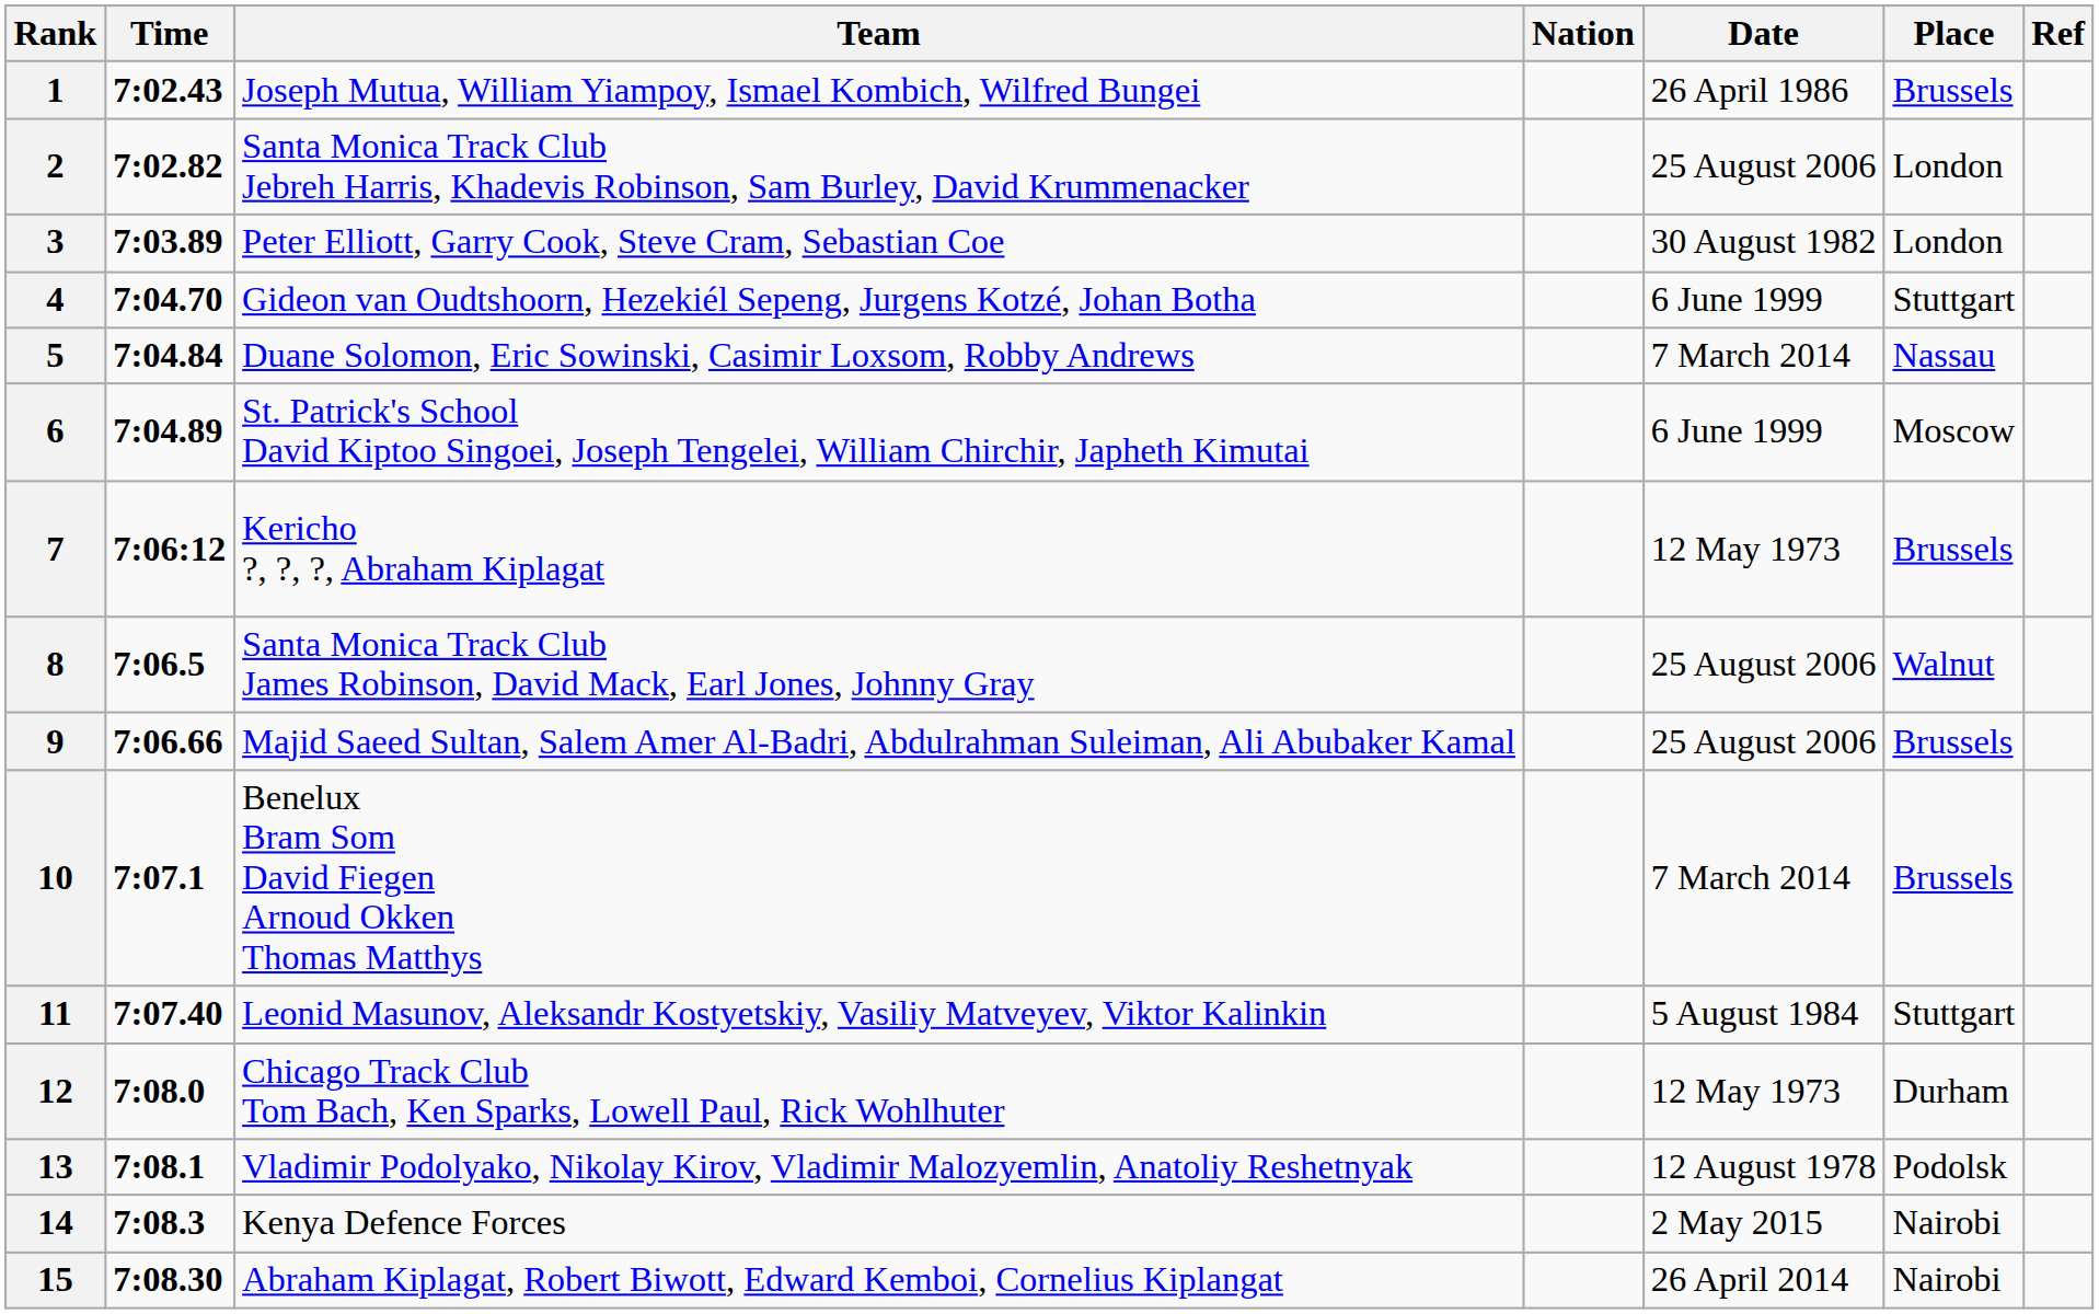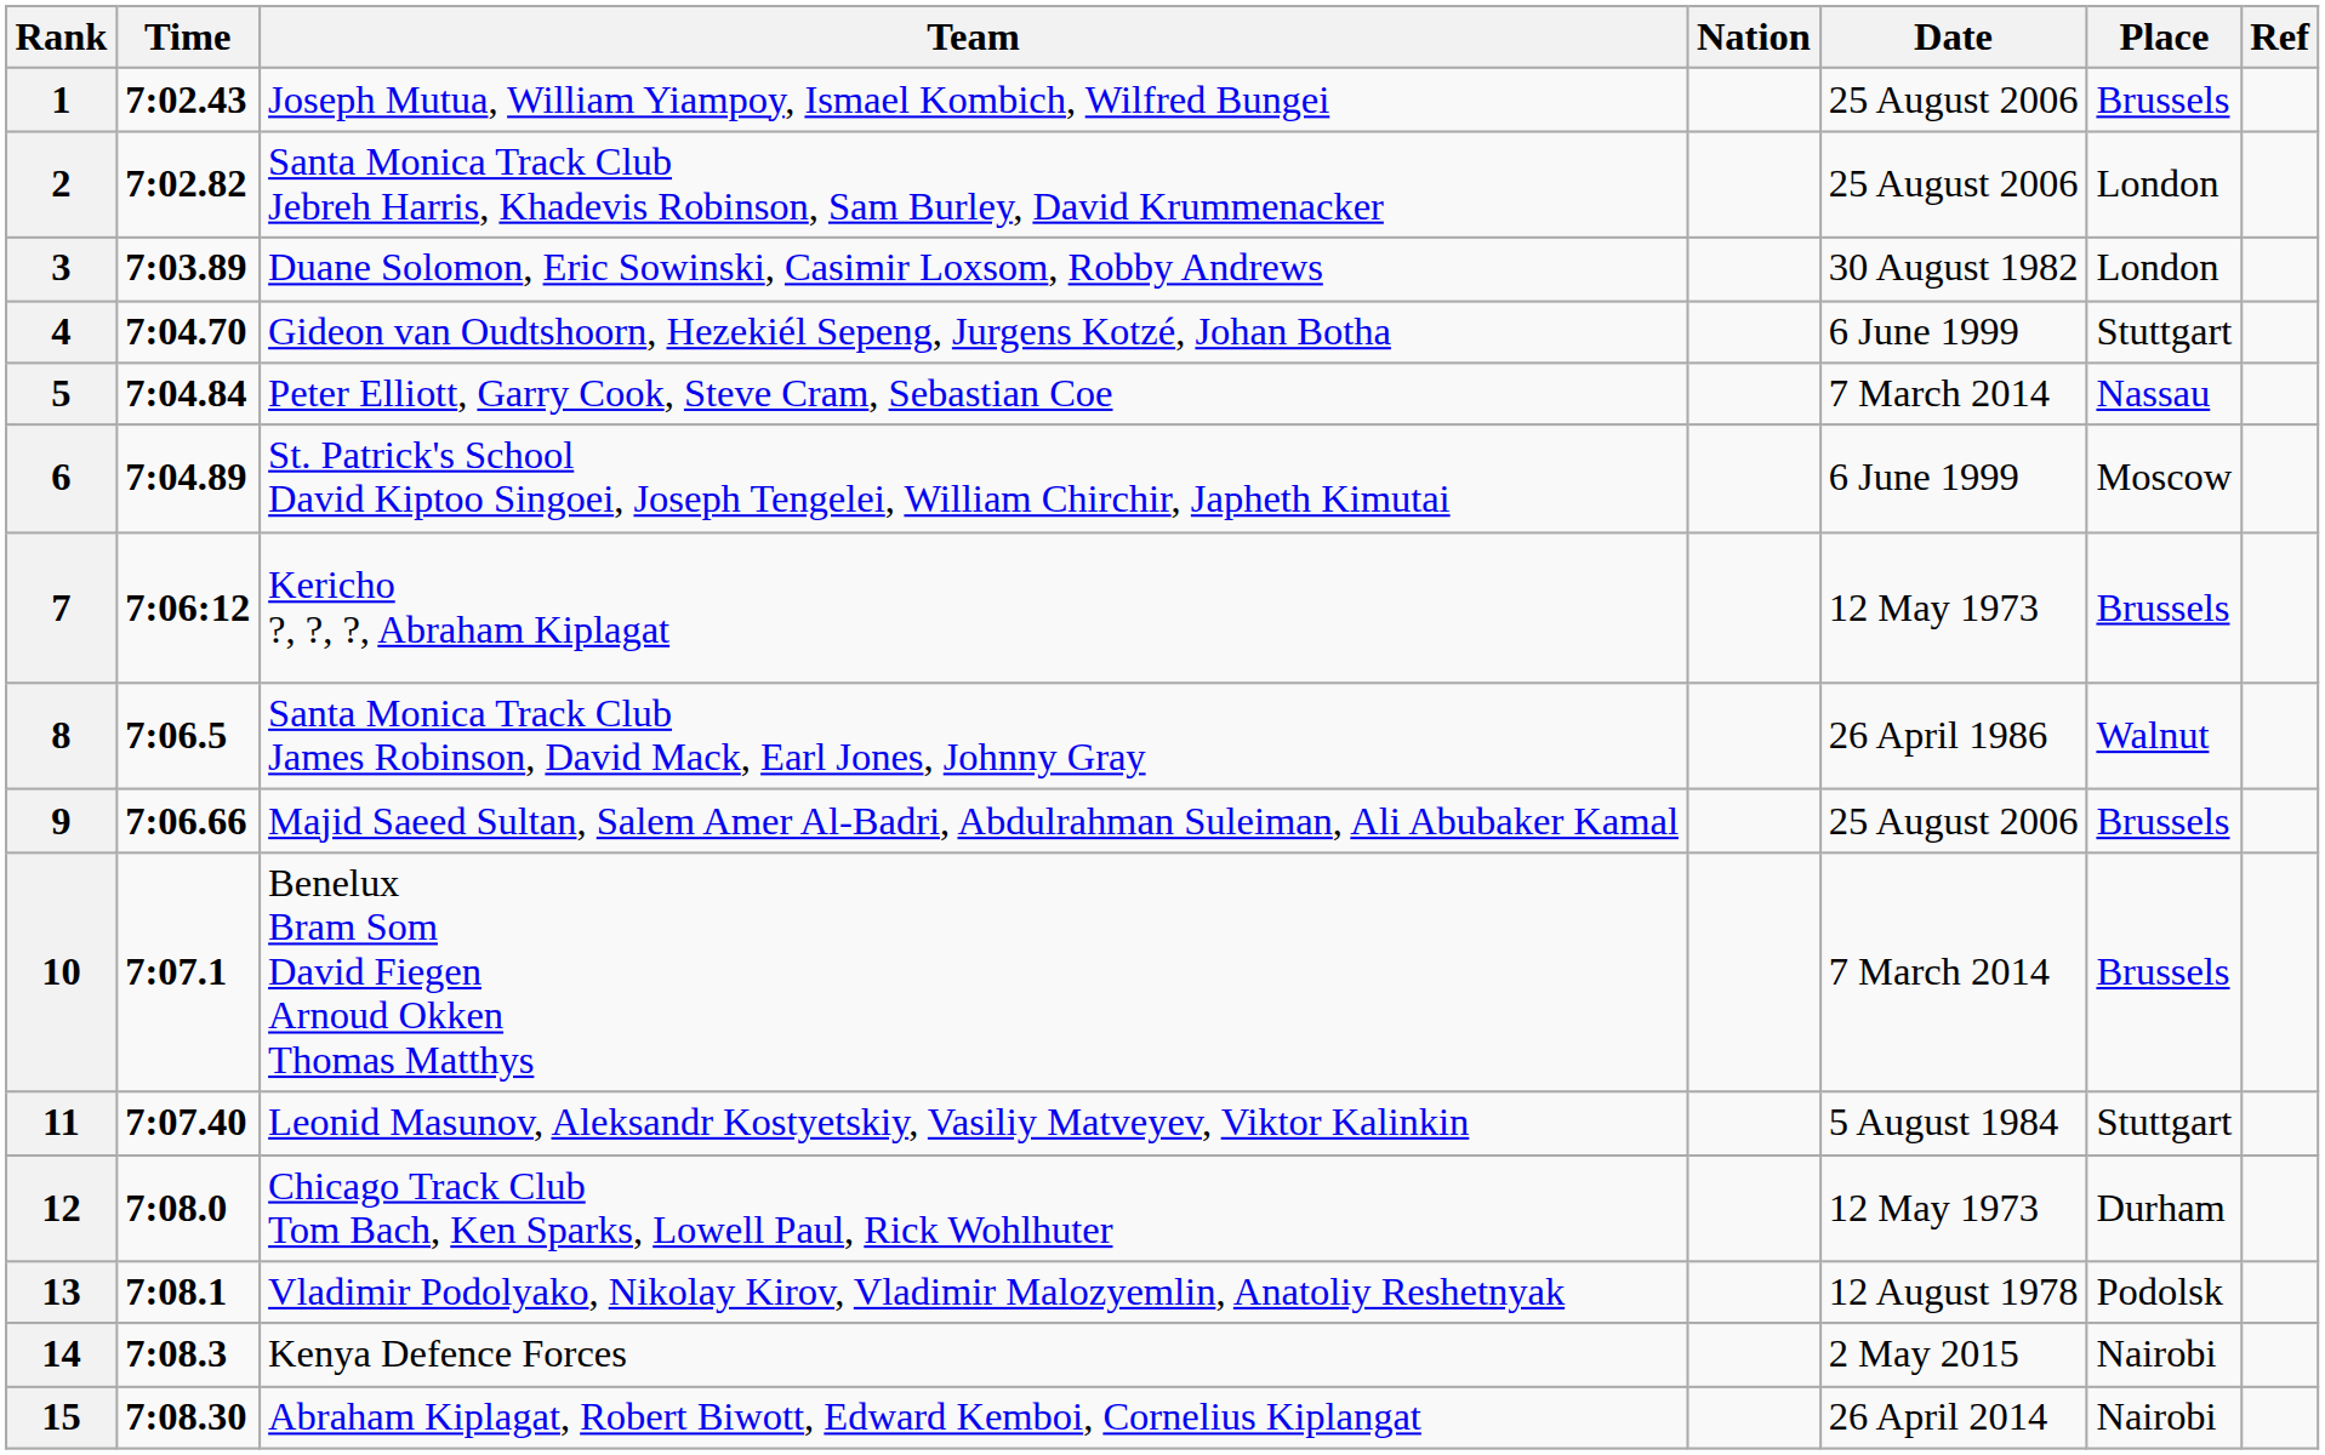 <table class="wikitable">
 <tr>
 <th>Rank</th>
 <th>Time</th>
 <th>Team</th>
 <th>Nation</th>
 <th>Date</th>
 <th>Place</th>
 <th>Ref</th>
 </tr>
 <tr>
 <th>1</th>
 <td><strong>7:02.43</strong></td>
 <td><a href='#'>Joseph Mutua</a>, <a href='#'>William Yiampoy</a>, <a href='#'>Ismael Kombich</a>, <a href='#'>Wilfred Bungei</a></td>
 <td></td>
-<td>26 April 1986</td>
+<td>25 August 2006</td>
 <td><a href='#'>Brussels</a></td>
 <td></td>
 </tr>
 <tr>
 <th>2</th>
 <td><strong>7:02.82</strong></td>
 <td><a href='#'>Santa Monica Track Club</a><br><a href='#'>Jebreh Harris</a>, <a href='#'>Khadevis Robinson</a>, <a href='#'>Sam Burley</a>, <a href='#'>David Krummenacker</a></td>
 <td></td>
 <td>25 August 2006</td>
 <td>London</td>
 <td></td>
 </tr>
 <tr>
 <th>3</th>
 <td><strong>7:03.89</strong></td>
-<td><a href='#'>Peter Elliott</a>, <a href='#'>Garry Cook</a>, <a href='#'>Steve Cram</a>, <a href='#'>Sebastian Coe</a></td>
+<td><a href='#'>Duane Solomon</a>, <a href='#'>Eric Sowinski</a>, <a href='#'>Casimir Loxsom</a>, <a href='#'>Robby Andrews</a></td>
 <td></td>
 <td>30 August 1982</td>
 <td>London</td>
 <td></td>
 </tr>
 <tr>
 <th>4</th>
 <td><strong>7:04.70</strong></td>
 <td><a href='#'>Gideon van Oudtshoorn</a>, <a href='#'>Hezekiél Sepeng</a>, <a href='#'>Jurgens Kotzé</a>, <a href='#'>Johan Botha</a></td>
 <td></td>
 <td>6 June 1999</td>
 <td>Stuttgart</td>
 <td></td>
 </tr>
 <tr>
 <th>5</th>
 <td><strong>7:04.84</strong></td>
-<td><a href='#'>Duane Solomon</a>, <a href='#'>Eric Sowinski</a>, <a href='#'>Casimir Loxsom</a>, <a href='#'>Robby Andrews</a></td>
+<td><a href='#'>Peter Elliott</a>, <a href='#'>Garry Cook</a>, <a href='#'>Steve Cram</a>, <a href='#'>Sebastian Coe</a></td>
 <td></td>
 <td>7 March 2014</td>
 <td><a href='#'>Nassau</a></td>
 <td></td>
 </tr>
 <tr>
 <th>6</th>
 <td><strong>7:04.89</strong></td>
 <td><a href='#'>St. Patrick's School</a><br><a href='#'>David Kiptoo Singoei</a>, <a href='#'>Joseph Tengelei</a>, <a href='#'>William Chirchir</a>, <a href='#'>Japheth Kimutai</a></td>
 <td></td>
 <td>6 June 1999</td>
 <td>Moscow</td>
 <td></td>
 </tr>
 <tr>
 <th>7</th>
 <td><strong>7:06:12</strong></td>
 <td><a href='#'>Kericho</a><br>?, ?, ?, <a href='#'>Abraham Kiplagat</a></td>
 <td><br><br><br></td>
 <td>12 May 1973</td>
 <td><a href='#'>Brussels</a></td>
 <td></td>
 </tr>
 <tr>
 <th>8</th>
 <td><strong>7:06.5</strong></td>
 <td><a href='#'>Santa Monica Track Club</a><br><a href='#'>James Robinson</a>, <a href='#'>David Mack</a>, <a href='#'>Earl Jones</a>, <a href='#'>Johnny Gray</a></td>
 <td></td>
-<td>25 August 2006</td>
+<td>26 April 1986</td>
 <td><a href='#'>Walnut</a></td>
 <td></td>
 </tr>
 <tr>
 <th>9</th>
 <td><strong>7:06.66</strong></td>
 <td><a href='#'>Majid Saeed Sultan</a>, <a href='#'>Salem Amer Al-Badri</a>, <a href='#'>Abdulrahman Suleiman</a>, <a href='#'>Ali Abubaker Kamal</a></td>
 <td></td>
 <td>25 August 2006</td>
 <td><a href='#'>Brussels</a></td>
 <td></td>
 </tr>
 <tr>
 <th>10</th>
 <td><strong>7:07.1</strong></td>
 <td>Benelux<br><a href='#'>Bram Som</a><br><a href='#'>David Fiegen</a><br><a href='#'>Arnoud Okken</a><br><a href='#'>Thomas Matthys</a></td>
 <td></td>
 <td>7 March 2014</td>
 <td><a href='#'>Brussels</a></td>
 <td></td>
 </tr>
 <tr>
 <th>11</th>
 <td><strong>7:07.40</strong></td>
 <td><a href='#'>Leonid Masunov</a>, <a href='#'>Aleksandr Kostyetskiy</a>, <a href='#'>Vasiliy Matveyev</a>, <a href='#'>Viktor Kalinkin</a></td>
 <td></td>
 <td>5 August 1984</td>
 <td>Stuttgart</td>
 <td></td>
 </tr>
 <tr>
 <th>12</th>
 <td><strong>7:08.0</strong></td>
 <td><a href='#'>Chicago Track Club</a><br><a href='#'>Tom Bach</a>, <a href='#'>Ken Sparks</a>, <a href='#'>Lowell Paul</a>, <a href='#'>Rick Wohlhuter</a></td>
 <td></td>
 <td>12 May 1973</td>
 <td>Durham</td>
 <td></td>
 </tr>
 <tr>
 <th>13</th>
 <td><strong>7:08.1</strong></td>
 <td><a href='#'>Vladimir Podolyako</a>, <a href='#'>Nikolay Kirov</a>, <a href='#'>Vladimir Malozyemlin</a>, <a href='#'>Anatoliy Reshetnyak</a></td>
 <td></td>
 <td>12 August 1978</td>
 <td>Podolsk</td>
 <td></td>
 </tr>
 <tr>
 <th>14</th>
 <td><strong>7:08.3</strong> </td>
 <td>Kenya Defence Forces</td>
 <td></td>
 <td>2 May 2015</td>
 <td>Nairobi</td>
 </tr>
 <tr>
 <th>15</th>
 <td><strong>7:08.30</strong> </td>
 <td><a href='#'>Abraham Kiplagat</a>, <a href='#'>Robert Biwott</a>, <a href='#'>Edward Kemboi</a>, <a href='#'>Cornelius Kiplangat</a></td>
 <td></td>
 <td>26 April 2014</td>
 <td>Nairobi</td>
 <td></td>
 </tr>
 </table>
